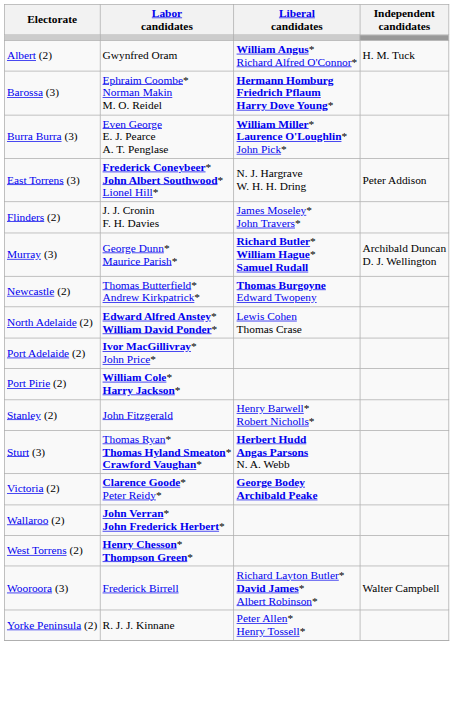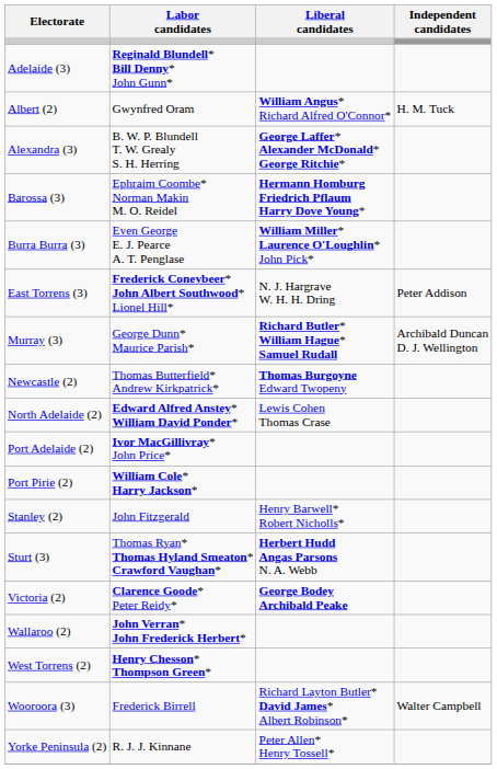 <table class="wikitable">
 <tr>
 <th>Electorate</th>
 <th><a href='#'>Labor</a><br> candidates</th>
 <th><a href='#'>Liberal</a><br> candidates</th>
 <th>Independent <br>candidates</th>
 </tr>
 <tr bgcolor="#cccccc">
 <td></td>
 <td></td>
 <td></td>
 <td bgcolor="#999999"></td>
 </tr>
 <tr>
+<td><a href='#'>Adelaide</a> (3)</td>
+<td><strong><a href='#'>Reginald Blundell</a></strong>*<br><strong><a href='#'>Bill Denny</a></strong>*<br><a href='#'>John Gunn</a>*</td>
+<td></td>
+<td></td>
+</tr>
+<tr>
 <td><a href='#'>Albert</a> (2)</td>
 <td>Gwynfred Oram</td>
 <td><strong><a href='#'>William Angus</a></strong>*<br><a href='#'>Richard Alfred O'Connor</a>*</td>
 <td>H. M. Tuck</td>
+</tr>
+<tr>
+<td><a href='#'>Alexandra</a> (3)</td>
+<td>B. W. P. Blundell<br>T. W. Grealy<br>S. H. Herring</td>
+<td><strong><a href='#'>George Laffer</a></strong>*<br><strong><a href='#'>Alexander McDonald</a></strong>*<br><strong><a href='#'>George Ritchie</a></strong>*</td>
+<td></td>
 </tr>
 <tr>
 <td><a href='#'>Barossa</a> (3)</td>
 <td><a href='#'>Ephraim Coombe</a>*<br><a href='#'>Norman Makin</a><br>M. O. Reidel</td>
 <td><strong><a href='#'>Hermann Homburg</a></strong><br><strong><a href='#'>Friedrich Pflaum</a></strong><br><strong><a href='#'>Harry Dove Young</a></strong>*</td>
 <td></td>
 </tr>
 <tr>
 <td><a href='#'>Burra Burra</a> (3)</td>
 <td><a href='#'>Even George</a><br>E. J. Pearce<br>A. T. Penglase</td>
 <td><strong><a href='#'>William Miller</a></strong>*<br><strong><a href='#'>Laurence O'Loughlin</a></strong>*<br><a href='#'>John Pick</a>*</td>
 <td></td>
 </tr>
 <tr>
 <td><a href='#'>East Torrens</a> (3)</td>
 <td><strong><a href='#'>Frederick Coneybeer</a></strong>*<br><strong><a href='#'>John Albert Southwood</a></strong>*<br><a href='#'>Lionel Hill</a>*</td>
 <td>N. J. Hargrave<br>W. H. H. Dring</td>
 <td>Peter Addison</td>
-</tr>
-<tr>
-<td><a href='#'>Flinders</a> (2)</td>
-<td>J. J. Cronin<br>F. H. Davies</td>
-<td><a href='#'>James Moseley</a>*<br><a href='#'>John Travers</a>*</td>
-<td></td>
 </tr>
 <tr>
 <td><a href='#'>Murray</a> (3)</td>
 <td><a href='#'>George Dunn</a>*<br><a href='#'>Maurice Parish</a>*</td>
 <td><strong><a href='#'>Richard Butler</a></strong>*<br><strong><a href='#'>William Hague</a></strong>*<br><strong><a href='#'>Samuel Rudall</a></strong></td>
 <td>Archibald Duncan<br>D. J. Wellington</td>
 </tr>
 <tr>
 <td><a href='#'>Newcastle</a> (2)</td>
 <td><a href='#'>Thomas Butterfield</a>*<br><a href='#'>Andrew Kirkpatrick</a>*</td>
 <td><strong><a href='#'>Thomas Burgoyne</a></strong><br><a href='#'>Edward Twopeny</a></td>
 <td></td>
 </tr>
 <tr>
 <td><a href='#'>North Adelaide</a> (2)</td>
 <td><strong><a href='#'>Edward Alfred Anstey</a></strong>*<br><strong><a href='#'>William David Ponder</a></strong>*</td>
 <td><a href='#'>Lewis Cohen</a><br>Thomas Crase</td>
 <td></td>
 </tr>
 <tr>
 <td><a href='#'>Port Adelaide</a> (2)</td>
 <td><strong><a href='#'>Ivor MacGillivray</a></strong>*<br><a href='#'>John Price</a>*</td>
 <td></td>
 <td></td>
 </tr>
 <tr>
 <td><a href='#'>Port Pirie</a> (2)</td>
 <td><strong><a href='#'>William Cole</a></strong>*<br><strong><a href='#'>Harry Jackson</a></strong>*</td>
 <td></td>
 <td></td>
 </tr>
 <tr>
 <td><a href='#'>Stanley</a> (2)</td>
 <td><a href='#'>John Fitzgerald</a></td>
 <td><a href='#'>Henry Barwell</a>*<br><a href='#'>Robert Nicholls</a>*</td>
 <td></td>
 </tr>
 <tr>
 <td><a href='#'>Sturt</a> (3)</td>
 <td><a href='#'>Thomas Ryan</a>*<br><strong><a href='#'>Thomas Hyland Smeaton</a></strong>*<br><strong><a href='#'>Crawford Vaughan</a></strong>*</td>
 <td><strong><a href='#'>Herbert Hudd</a></strong><br><strong><a href='#'>Angas Parsons</a></strong><br>N. A. Webb</td>
 <td></td>
 </tr>
 <tr>
 <td><a href='#'>Victoria</a> (2)</td>
 <td><strong><a href='#'>Clarence Goode</a></strong>*<br><a href='#'>Peter Reidy</a>*</td>
 <td><strong><a href='#'>George Bodey</a></strong><br><strong><a href='#'>Archibald Peake</a></strong></td>
 <td></td>
 </tr>
 <tr>
 <td><a href='#'>Wallaroo</a> (2)</td>
 <td><strong><a href='#'>John Verran</a></strong>*<br><strong><a href='#'>John Frederick Herbert</a></strong>*</td>
 <td></td>
 <td></td>
 </tr>
 <tr>
 <td><a href='#'>West Torrens</a> (2)</td>
 <td><strong><a href='#'>Henry Chesson</a></strong>*<br><strong><a href='#'>Thompson Green</a></strong>*</td>
 <td></td>
 <td></td>
 </tr>
 <tr>
 <td><a href='#'>Wooroora</a> (3)</td>
 <td><a href='#'>Frederick Birrell</a></td>
 <td><a href='#'>Richard Layton Butler</a>*<br><strong><a href='#'>David James</a></strong>*<br><a href='#'>Albert Robinson</a>*</td>
 <td>Walter Campbell</td>
 </tr>
 <tr>
 <td><a href='#'>Yorke Peninsula</a> (2)</td>
 <td>R. J. J. Kinnane</td>
 <td><a href='#'>Peter Allen</a>*<br><a href='#'>Henry Tossell</a>*</td>
 <td></td>
 </tr>
 <tr>
 </tr>
 </table>
